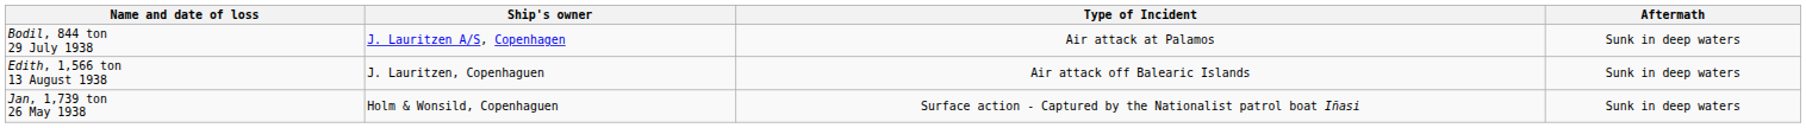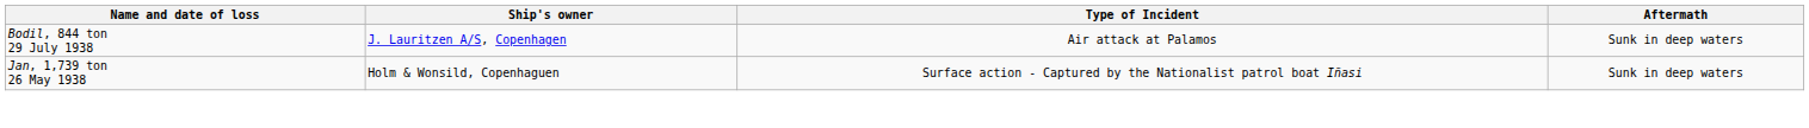 <table class="wikitable sortable" width="100%">
 <tr>
 <th width=20% class=unsortable>Name and date of loss</th>
 <th>Ship's owner</th>
 <th>Type of Incident</th>
 <th>Aftermath</th>
 </tr>
 <tr align="center">
 <td align=left> <em>Bodil</em>, 844 ton<br>29 July 1938</td>
 <td align=left> <a href='#'>J. Lauritzen A/S</a>, <a href='#'>Copenhagen</a></td>
 <td>Air attack at Palamos</td>
 <td>Sunk in deep waters</td>
 </tr>
 <tr align="center">
-<td align=left> <em>Edith</em>, 1,566 ton<br>13 August 1938</td>
-<td align=left> J. Lauritzen, Copenhaguen</td>
-<td>Air attack off Balearic Islands</td>
-<td>Sunk in deep waters</td>
-</tr>
-<tr align="center">
 <td align=left> <em>Jan</em>, 1,739 ton<br>26 May 1938</td>
 <td align=left> Holm & Wonsild, Copenhaguen</td>
 <td>Surface action - Captured by the Nationalist patrol boat <em>Iñasi</em></td>
 <td>Sunk in deep waters</td>
 </tr>
 </table>
